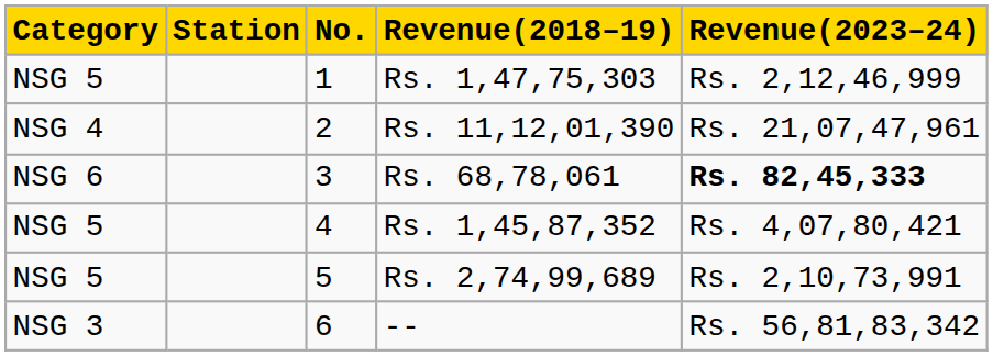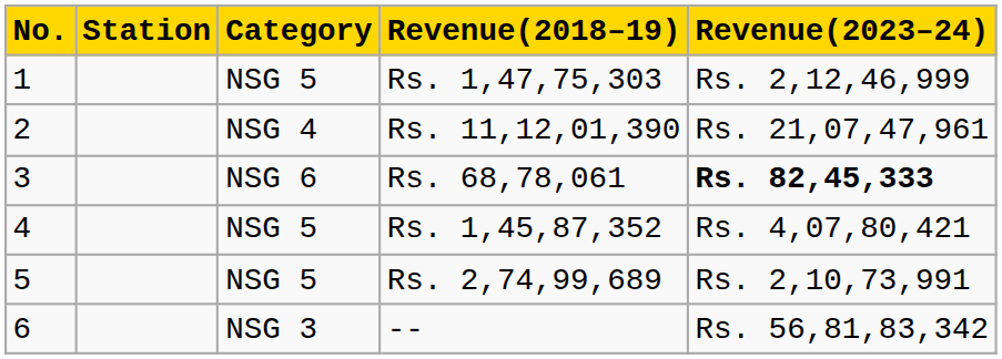 <table class="sortable wikitable"style="text-align:left;"style="font-size: 85%">
 <tr>
+<th scope="col" rowspan="1" style="background:Gold;">No.</th>
+<th scope="col" rowspan="1" style="background:Gold;">Station</th>
 <th scope="col" rowspan="1" style="background:Gold;">Category</th>
-<th scope="col" rowspan="1" style="background:Gold;">Station</th>
-<th scope="col" rowspan="1" style="background:Gold;">No.</th>
 <th scope="col" rowspan="1" style="background:Gold;">Revenue(2018–19)</th>
 <th scope="col" rowspan="1" style="background:Gold;">Revenue(2023–24)</th>
 </tr>
 <tr>
+<td valign="center">1</td>
+<td valign="center"></td>
 <td valign="center">NSG 5</td>
-<td valign="center"></td>
-<td valign="center">1</td>
 <td valign="center">Rs. 1,47,75,303</td>
 <td valign="center">Rs. 2,12,46,999</td>
 </tr>
 <tr>
+<td valign="center">2</td>
+<td valign="center"></td>
 <td valign="center">NSG 4</td>
-<td valign="center"></td>
-<td valign="center">2</td>
 <td valign="center">Rs. 11,12,01,390</td>
 <td valign="center">Rs. 21,07,47,961</td>
 </tr>
 <tr>
+<td valign="center">3</td>
+<td valign="center"></td>
 <td valign="center">NSG 6</td>
-<td valign="center"></td>
-<td valign="center">3</td>
 <td valign="center">Rs. 68,78,061</td>
 <td valign="center"><strong>Rs. 82,45,333</strong></td>
 </tr>
 <tr>
+<td valign="center">4</td>
+<td valign="center"></td>
 <td valign="center">NSG 5</td>
-<td valign="center"></td>
-<td valign="center">4</td>
 <td valign="center">Rs. 1,45,87,352</td>
 <td valign="center">Rs. 4,07,80,421</td>
 </tr>
 <tr>
+<td valign="center">5</td>
+<td valign="center"></td>
 <td valign="center">NSG 5</td>
-<td valign="center"></td>
-<td valign="center">5</td>
 <td valign="center">Rs. 2,74,99,689</td>
 <td valign="center">Rs. 2,10,73,991</td>
 </tr>
 <tr>
+<td valign="center">6</td>
+<td valign="center"></td>
 <td valign="center">NSG 3</td>
-<td valign="center"></td>
-<td valign="center">6</td>
 <td valign="center">--</td>
 <td valign="center">Rs. 56,81,83,342</td>
 </tr>
 </table>
